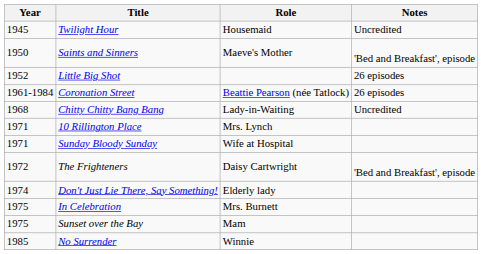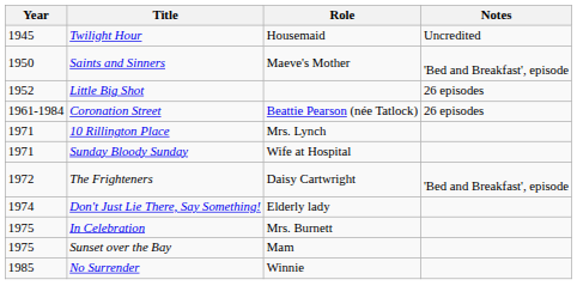 <table class="wikitable">
 <tr>
 <th>Year</th>
 <th>Title</th>
 <th>Role</th>
 <th>Notes</th>
 </tr>
 <tr>
 <td>1945</td>
 <td><em><a href='#'>Twilight Hour</a></em></td>
 <td>Housemaid</td>
 <td>Uncredited</td>
 </tr>
 <tr>
 <td>1950</td>
 <td><em><a href='#'>Saints and Sinners</a></em></td>
 <td>Maeve's Mother</td>
 <td><br>'Bed and Breakfast', episode</td>
 </tr>
 <tr>
 <td>1952</td>
 <td><em><a href='#'>Little Big Shot</a></em></td>
 <td></td>
 <td>26 episodes</td>
 </tr>
 <tr>
 <td>1961-1984</td>
 <td><em><a href='#'>Coronation Street</a></em></td>
 <td><a href='#'>Beattie Pearson</a> (née Tatlock)</td>
 <td>26 episodes</td>
-</tr>
-<tr>
-<td>1968</td>
-<td><em><a href='#'>Chitty Chitty Bang Bang</a></em></td>
-<td>Lady-in-Waiting</td>
-<td>Uncredited</td>
 </tr>
 <tr>
 <td>1971</td>
 <td><em><a href='#'>10 Rillington Place</a></em></td>
 <td>Mrs. Lynch</td>
 <td></td>
 </tr>
 <tr>
 <td>1971</td>
 <td><em><a href='#'>Sunday Bloody Sunday</a></em></td>
 <td>Wife at Hospital</td>
 <td></td>
 </tr>
 <tr>
 <td>1972</td>
 <td><em>The Frighteners</em></td>
 <td>Daisy Cartwright</td>
 <td><br>'Bed and Breakfast', episode</td>
 </tr>
 <tr>
 <td>1974</td>
 <td><em><a href='#'>Don't Just Lie There, Say Something!</a></em></td>
 <td>Elderly lady</td>
 <td></td>
 </tr>
 <tr>
 <td>1975</td>
 <td><em><a href='#'>In Celebration</a></em></td>
 <td>Mrs. Burnett</td>
 <td></td>
 </tr>
 <tr>
 <td>1975</td>
 <td><em>Sunset over the Bay</em></td>
 <td>Mam</td>
 <td></td>
 </tr>
 <tr>
 <td>1985</td>
 <td><em><a href='#'>No Surrender</a></em></td>
 <td>Winnie</td>
 <td></td>
 </tr>
 </table>
